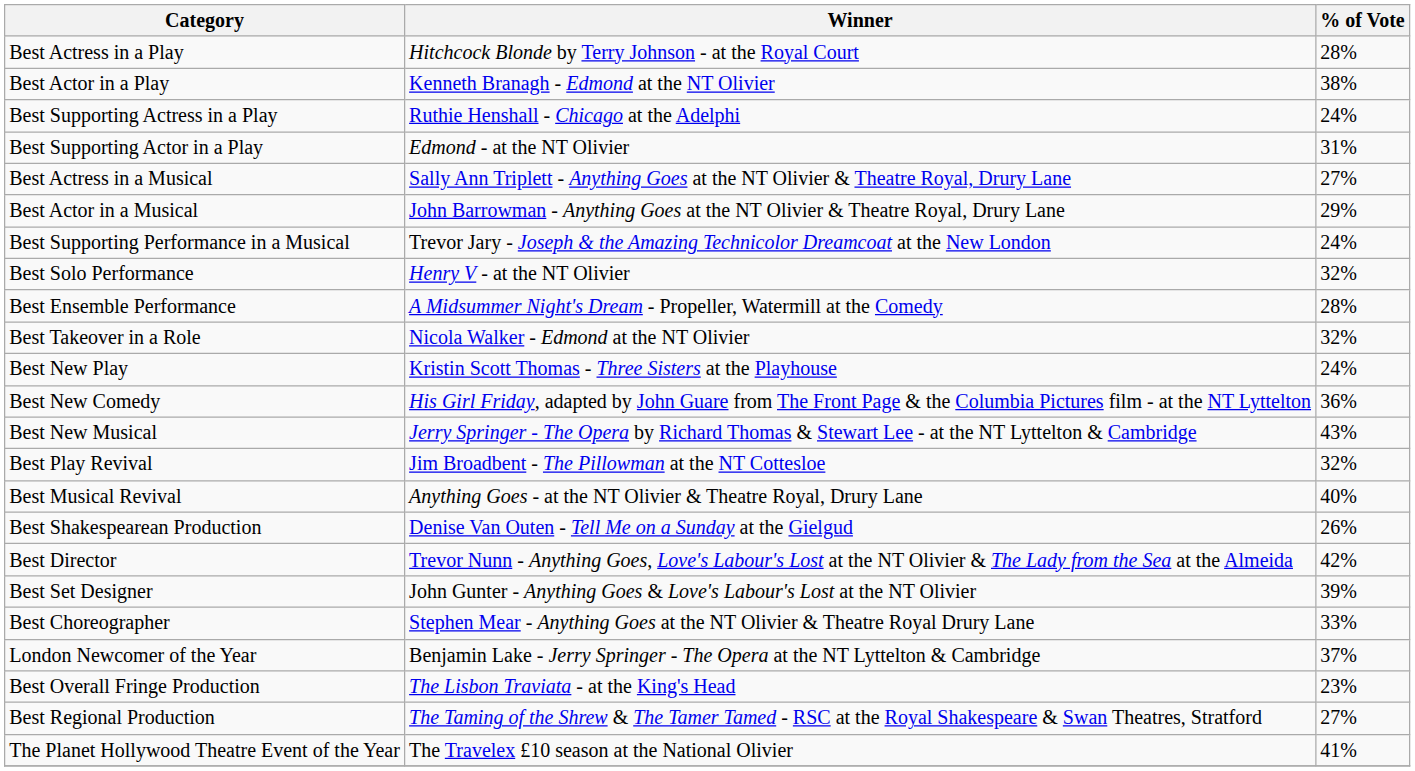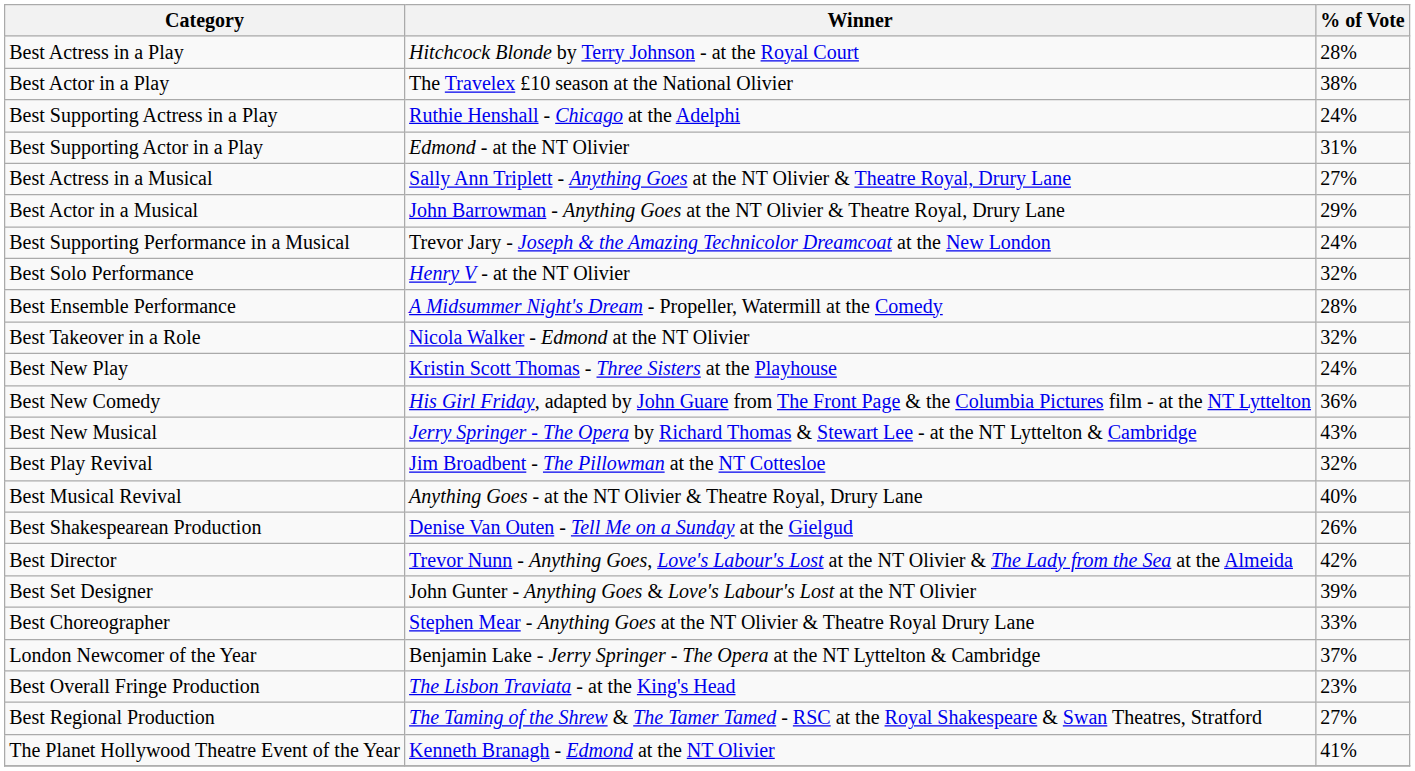 <table class="wikitable">
 <tr>
 <th>Category</th>
 <th>Winner</th>
 <th>% of Vote</th>
 </tr>
 <tr>
 <td>Best Actress in a Play</td>
 <td><em>Hitchcock Blonde</em> by <a href='#'>Terry Johnson</a> - at the <a href='#'>Royal Court</a></td>
 <td>28%</td>
 </tr>
 <tr>
 <td>Best Actor in a Play</td>
-<td><a href='#'>Kenneth Branagh</a> - <em><a href='#'>Edmond</a></em> at the <a href='#'>NT Olivier</a></td>
+<td>The <a href='#'>Travelex</a> £10 season at the National Olivier</td>
 <td>38%</td>
 </tr>
 <tr>
 <td>Best Supporting Actress in a Play</td>
 <td><a href='#'>Ruthie Henshall</a> - <em><a href='#'>Chicago</a></em> at the <a href='#'>Adelphi</a></td>
 <td>24%</td>
 </tr>
 <tr>
 <td>Best Supporting Actor in a Play</td>
 <td><em>Edmond</em> - at the NT Olivier</td>
 <td>31%</td>
 </tr>
 <tr>
 <td>Best Actress in a Musical</td>
 <td><a href='#'>Sally Ann Triplett</a> - <em><a href='#'>Anything Goes</a></em> at the NT Olivier & <a href='#'>Theatre Royal, Drury Lane</a></td>
 <td>27%</td>
 </tr>
 <tr>
 <td>Best Actor in a Musical</td>
 <td><a href='#'>John Barrowman</a> - <em>Anything Goes</em> at the NT Olivier & Theatre Royal, Drury Lane</td>
 <td>29%</td>
 </tr>
 <tr>
 <td>Best Supporting Performance in a Musical</td>
 <td>Trevor Jary - <em><a href='#'>Joseph & the Amazing Technicolor Dreamcoat</a></em> at the <a href='#'>New London</a></td>
 <td>24%</td>
 </tr>
 <tr>
 <td>Best Solo Performance</td>
 <td><em><a href='#'>Henry V</a></em> - at the NT Olivier</td>
 <td>32%</td>
 </tr>
 <tr>
 <td>Best Ensemble Performance</td>
 <td><em><a href='#'>A Midsummer Night's Dream</a></em> - Propeller, Watermill at the <a href='#'>Comedy</a></td>
 <td>28%</td>
 </tr>
 <tr>
 <td>Best Takeover in a Role</td>
 <td><a href='#'>Nicola Walker</a> - <em>Edmond</em> at the NT Olivier</td>
 <td>32%</td>
 </tr>
 <tr>
 <td>Best New Play</td>
 <td><a href='#'>Kristin Scott Thomas</a> - <em><a href='#'>Three Sisters</a></em> at the <a href='#'>Playhouse</a></td>
 <td>24%</td>
 </tr>
 <tr>
 <td>Best New Comedy</td>
 <td><em><a href='#'>His Girl Friday</a></em>, adapted by <a href='#'>John Guare</a> from <a href='#'>The Front Page</a> & the <a href='#'>Columbia Pictures</a> film - at the <a href='#'>NT Lyttelton</a></td>
 <td>36%</td>
 </tr>
 <tr>
 <td>Best New Musical</td>
 <td><em><a href='#'>Jerry Springer - The Opera</a></em> by <a href='#'>Richard Thomas</a> & <a href='#'>Stewart Lee</a> - at the NT Lyttelton & <a href='#'>Cambridge</a></td>
 <td>43%</td>
 </tr>
 <tr>
 <td>Best Play Revival</td>
 <td><a href='#'>Jim Broadbent</a> - <em><a href='#'>The Pillowman</a></em> at the <a href='#'>NT Cottesloe</a></td>
 <td>32%</td>
 </tr>
 <tr>
 <td>Best Musical Revival</td>
 <td><em>Anything Goes</em> - at the NT Olivier & Theatre Royal, Drury Lane</td>
 <td>40%</td>
 </tr>
 <tr>
 <td>Best Shakespearean Production</td>
 <td><a href='#'>Denise Van Outen</a> - <em><a href='#'>Tell Me on a Sunday</a></em> at the <a href='#'>Gielgud</a></td>
 <td>26%</td>
 </tr>
 <tr>
 <td>Best Director</td>
 <td><a href='#'>Trevor Nunn</a> - <em>Anything Goes</em>, <em><a href='#'>Love's Labour's Lost</a></em> at the NT Olivier & <em><a href='#'>The Lady from the Sea</a></em> at the <a href='#'>Almeida</a></td>
 <td>42%</td>
 </tr>
 <tr>
 <td>Best Set Designer</td>
 <td>John Gunter - <em>Anything Goes</em> & <em>Love's Labour's Lost</em> at the NT Olivier</td>
 <td>39%</td>
 </tr>
 <tr>
 <td>Best Choreographer</td>
 <td><a href='#'>Stephen Mear</a> - <em>Anything Goes</em> at the NT Olivier & Theatre Royal Drury Lane</td>
 <td>33%</td>
 </tr>
 <tr>
 <td>London Newcomer of the Year</td>
 <td>Benjamin Lake - <em>Jerry Springer - The Opera</em> at the NT Lyttelton & Cambridge</td>
 <td>37%</td>
 </tr>
 <tr>
 <td>Best Overall Fringe Production</td>
 <td><em><a href='#'>The Lisbon Traviata</a></em> - at the <a href='#'>King's Head</a></td>
 <td>23%</td>
 </tr>
 <tr>
 <td>Best Regional Production</td>
 <td><em><a href='#'>The Taming of the Shrew</a></em> & <em><a href='#'>The Tamer Tamed</a></em> - <a href='#'>RSC</a> at the <a href='#'>Royal Shakespeare</a> & <a href='#'>Swan</a> Theatres, Stratford</td>
 <td>27%</td>
 </tr>
 <tr>
 <td>The Planet Hollywood Theatre Event of the Year</td>
-<td>The <a href='#'>Travelex</a> £10 season at the National Olivier</td>
+<td><a href='#'>Kenneth Branagh</a> - <em><a href='#'>Edmond</a></em> at the <a href='#'>NT Olivier</a></td>
 <td>41%</td>
 </tr>
 <tr>
 </tr>
 </table>
